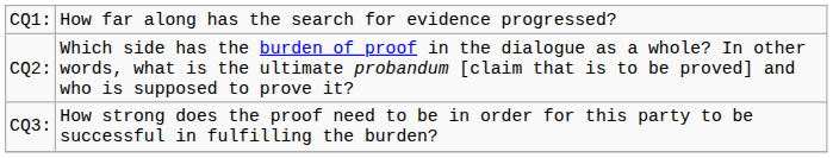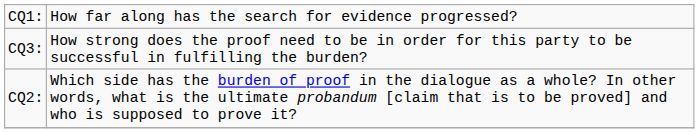 <table class="wikitable">
 <tr>
 <td>CQ1:</td>
 <td>How far along has the search for evidence progressed?</td>
 </tr>
 <tr>
+<td>CQ3:</td>
+<td>How strong does the proof need to be in order for this party to be successful in fulfilling the burden?</td>
+</tr>
+<tr>
 <td>CQ2:</td>
 <td>Which side has the <a href='#'>burden of proof</a> in the dialogue as a whole? In other words, what is the ultimate <em>probandum</em> [claim that is to be proved] and who is supposed to prove it?</td>
 </tr>
 <tr>
-<td>CQ3:</td>
-<td>How strong does the proof need to be in order for this party to be successful in fulfilling the burden?</td>
-</tr>
-<tr>
 </tr>
 </table>
